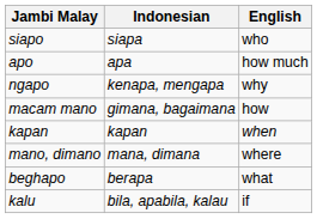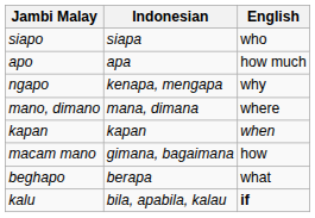 <table class="wikitable">
 <tr>
 <th>Jambi Malay</th>
 <th>Indonesian</th>
 <th>English</th>
 </tr>
 <tr>
 <td><em>siapo</em></td>
 <td><em>siapa</em></td>
 <td>who</td>
 </tr>
 <tr>
 <td><em>apo</em></td>
 <td><em>apa</em></td>
 <td>how much</td>
 </tr>
 <tr>
 <td><em>ngapo</em></td>
 <td><em>kenapa, mengapa</em></td>
 <td>why</td>
 </tr>
 <tr>
-<td><em>macam mano</em></td>
-<td><em>gimana, bagaimana</em></td>
-<td>how</td>
+<td><em>mano, dimano</em></td>
+<td><em>mana, dimana</em></td>
+<td>where</td>
 </tr>
 <tr>
 <td><em>kapan</em></td>
 <td><em>kapan</em></td>
 <td><em>when</em></td>
 </tr>
 <tr>
-<td><em>mano, dimano</em></td>
-<td><em>mana, dimana</em></td>
-<td>where</td>
+<td><em>macam mano</em></td>
+<td><em>gimana, bagaimana</em></td>
+<td>how</td>
 </tr>
 <tr>
 <td><em>beghapo</em></td>
 <td><em>berapa</em></td>
 <td>what</td>
 </tr>
 <tr>
 <td><em>kalu</em></td>
 <td><em>bila, apabila, kalau</em></td>
-<td>if</td>
+<td><strong>if</strong></td>
 </tr>
 </table>
